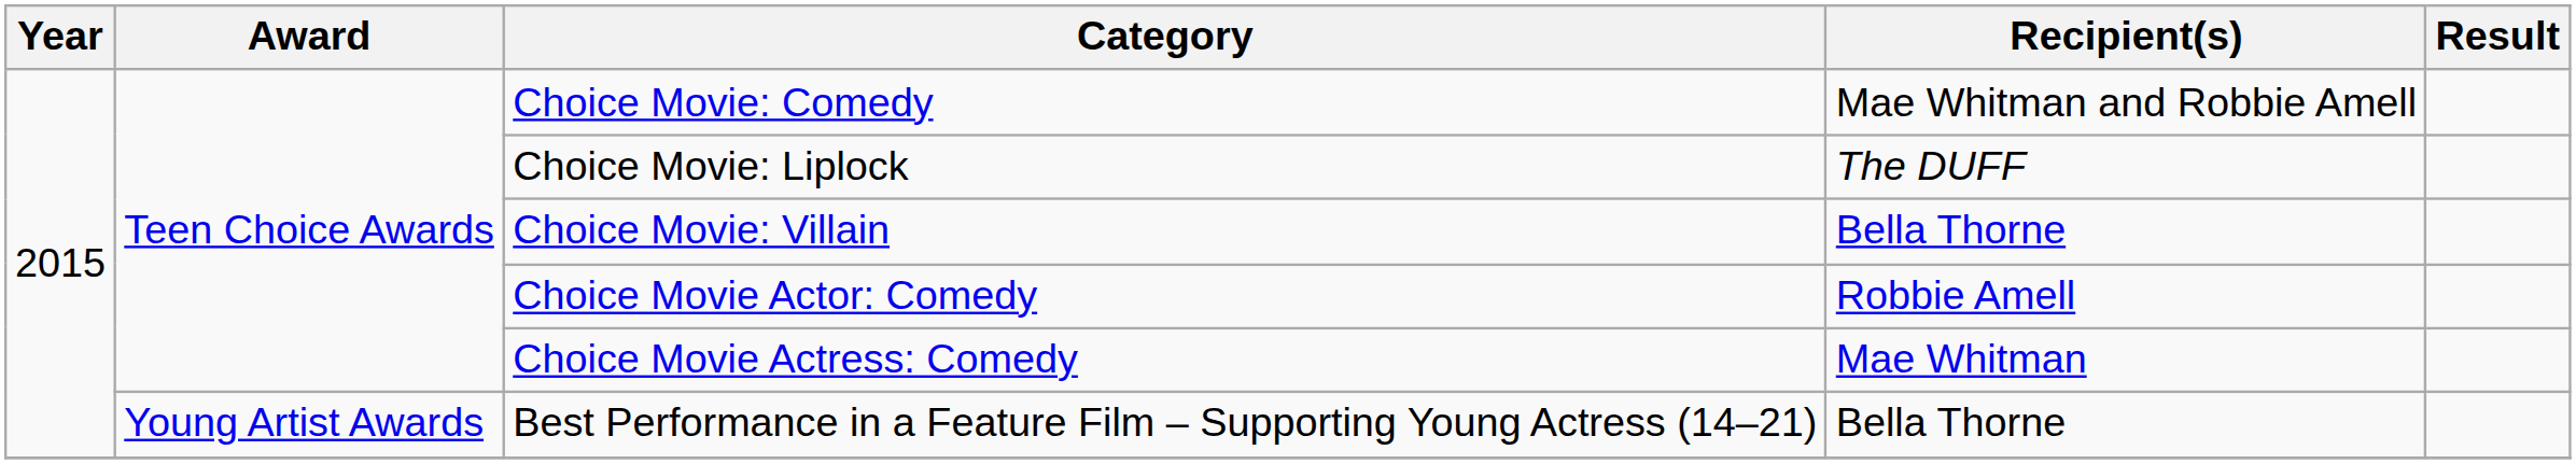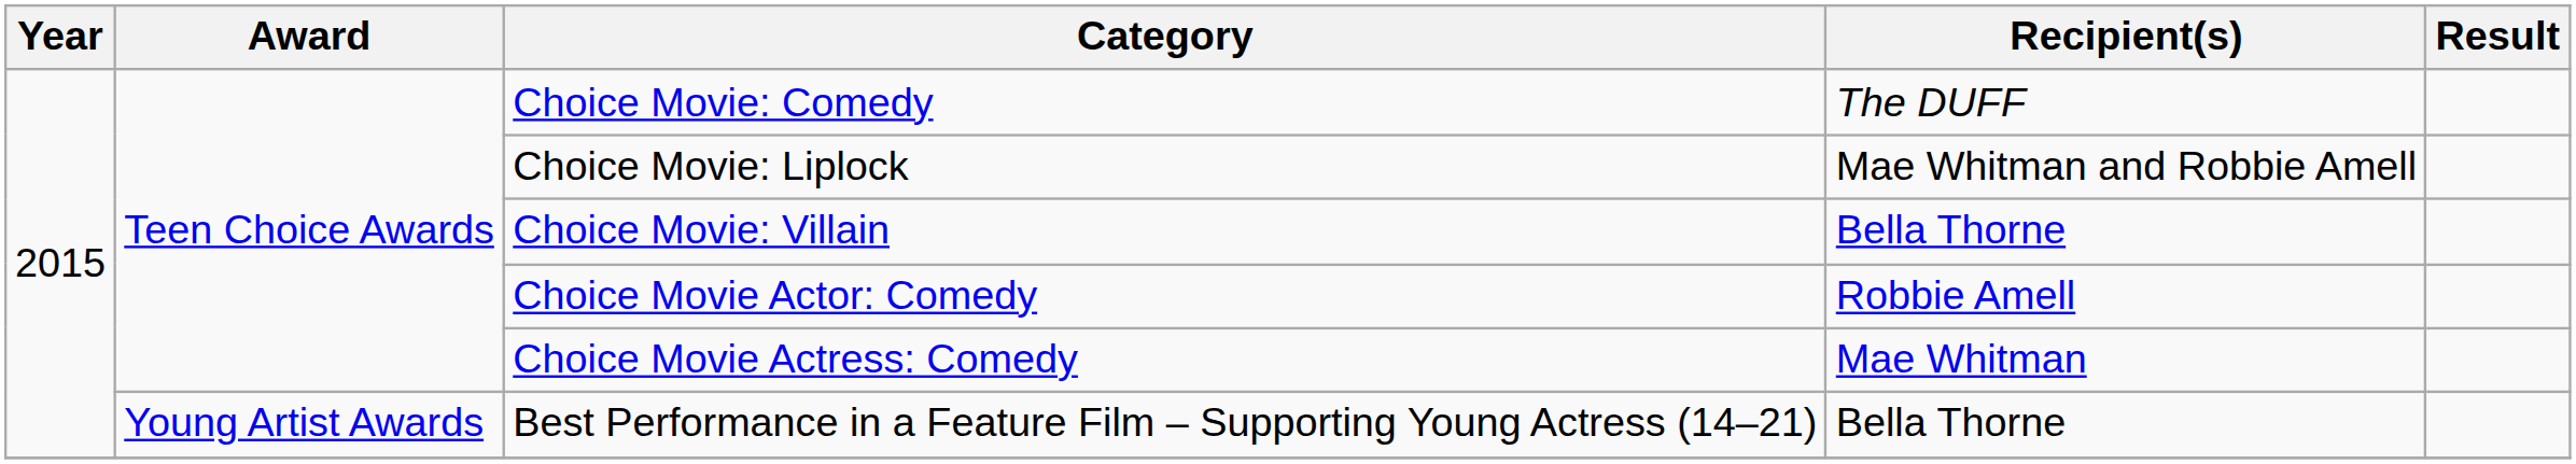 <table class="wikitable sortable plainrowheaders">
 <tr>
 <th scope="col">Year</th>
 <th scope="col">Award</th>
 <th scope="col">Category</th>
 <th scope="col">Recipient(s)</th>
 <th scope="col">Result</th>
 </tr>
 <tr>
 <td rowspan="6">2015</td>
 <td rowspan="5"><a href='#'>Teen Choice Awards</a></td>
 <td><a href='#'>Choice Movie: Comedy</a></td>
-<td>Mae Whitman and Robbie Amell</td>
+<td><em>The DUFF</em></td>
 <td></td>
 </tr>
 <tr>
 <td>Choice Movie: Liplock</td>
-<td><em>The DUFF</em></td>
+<td>Mae Whitman and Robbie Amell</td>
 <td></td>
 </tr>
 <tr>
 <td><a href='#'>Choice Movie: Villain</a></td>
 <td><a href='#'>Bella Thorne</a></td>
 <td></td>
 </tr>
 <tr>
 <td><a href='#'>Choice Movie Actor: Comedy</a></td>
 <td><a href='#'>Robbie Amell</a></td>
 <td></td>
 </tr>
 <tr>
 <td><a href='#'>Choice Movie Actress: Comedy</a></td>
 <td><a href='#'>Mae Whitman</a></td>
 <td></td>
 </tr>
 <tr>
 <td><a href='#'>Young Artist Awards</a></td>
 <td>Best Performance in a Feature Film – Supporting Young Actress (14–21)</td>
 <td>Bella Thorne</td>
 <td></td>
 </tr>
 <tr>
 </tr>
 </table>
